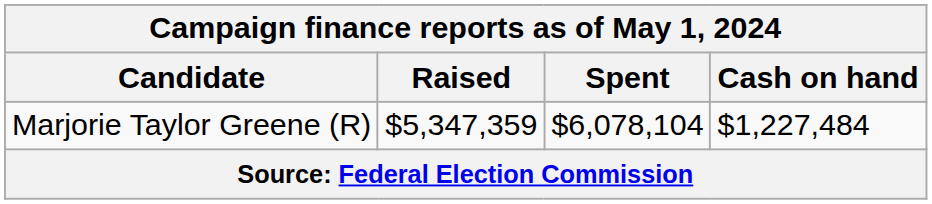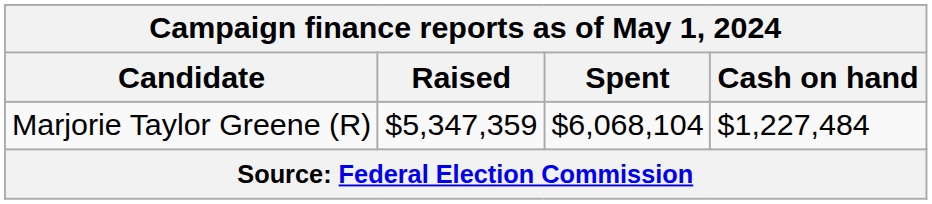 <table class="wikitable sortable">
 <tr>
 <th colspan=4>Campaign finance reports as of May 1, 2024</th>
 </tr>
 <tr style="text-align:center;">
 <th>Candidate</th>
 <th>Raised</th>
 <th>Spent</th>
 <th>Cash on hand</th>
 </tr>
 <tr>
 <td>Marjorie Taylor Greene (R)</td>
 <td>$5,347,359</td>
-<td>$6,078,104</td>
+<td>$6,068,104</td>
 <td>$1,227,484</td>
 </tr>
 <tr>
 <th colspan="4"><small>Source: <a href='#'>Federal Election Commission</a></small></th>
 </tr>
 </table>
